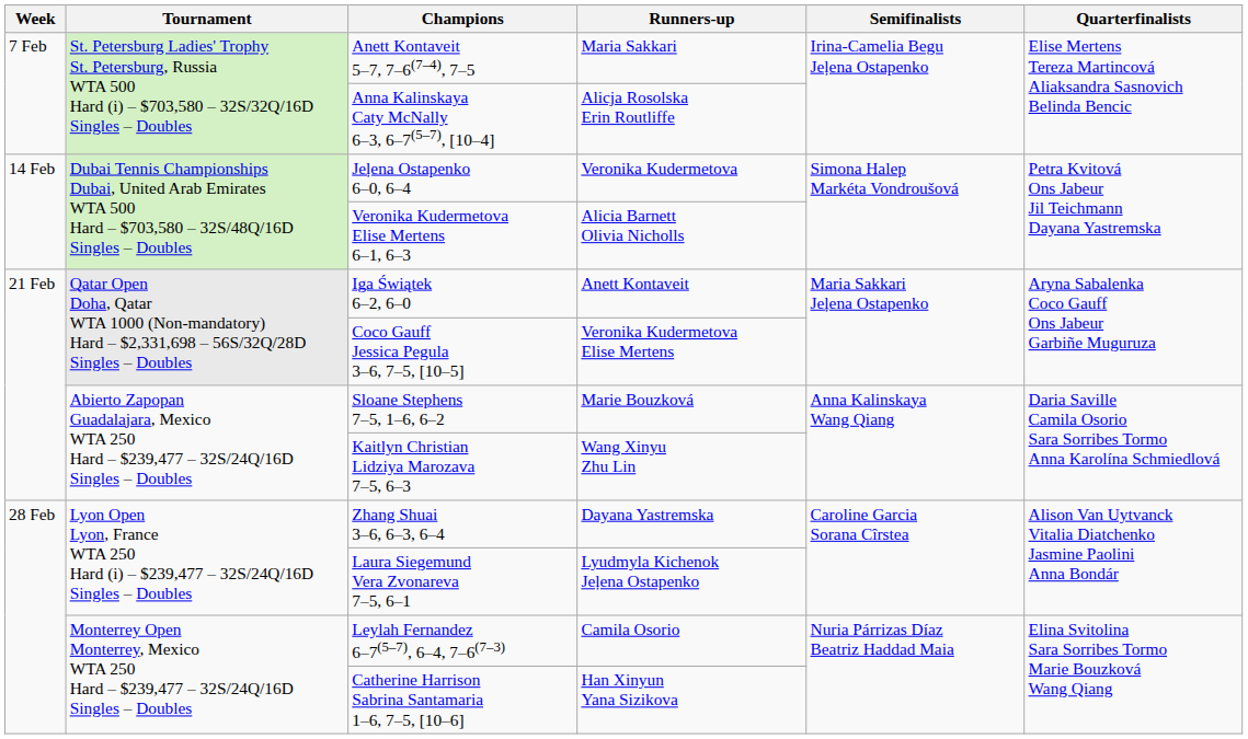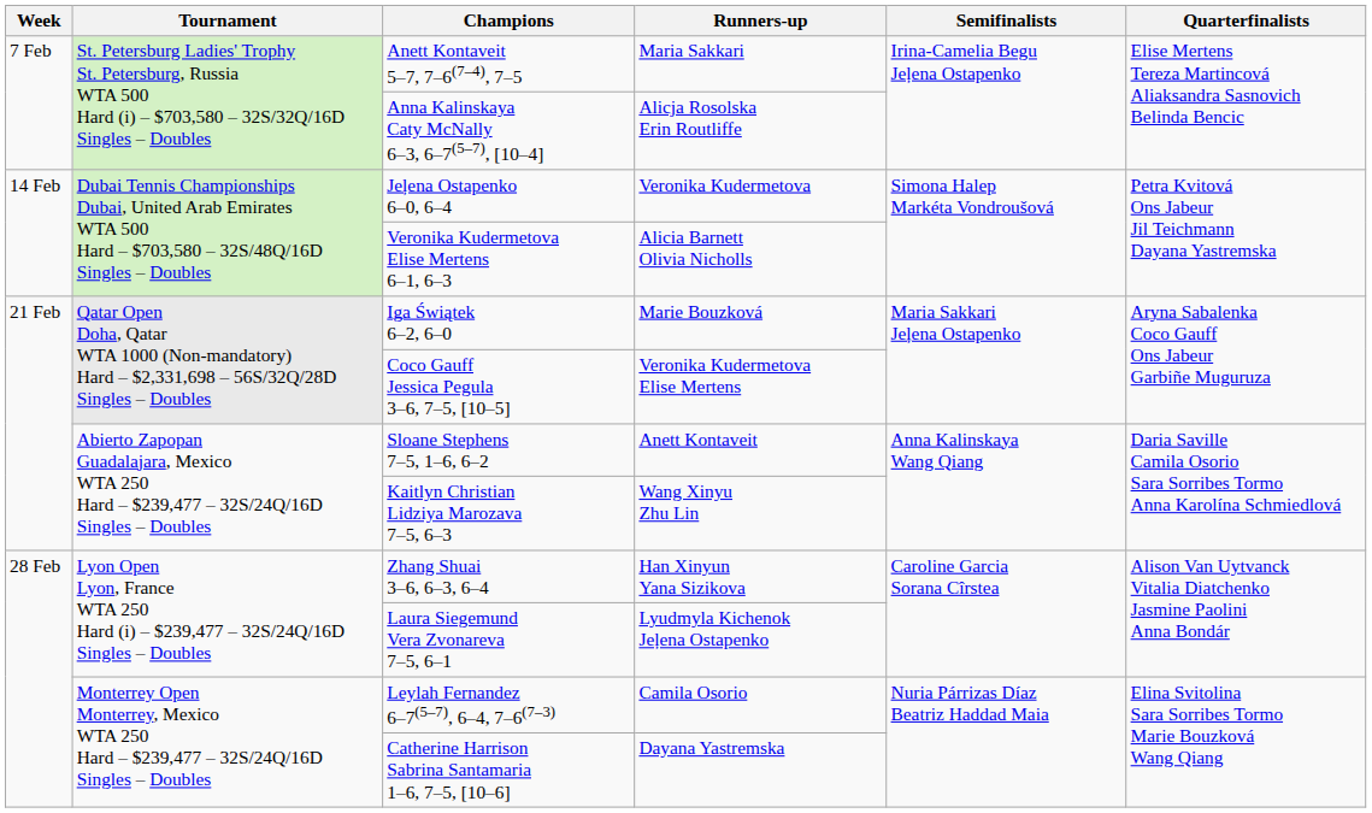 <table class=wikitable style=font-size:95%>
 <tr>
 <th style="width:48px;">Week</th>
 <th style="width:248px;">Tournament</th>
 <th style="width:200px;">Champions</th>
 <th style="width:200px;">Runners-up</th>
 <th style="width:190px;">Semifinalists</th>
 <th style="width:190px;">Quarterfinalists</th>
 </tr>
 <tr style="vertical-align:top">
 <td rowspan=2>7 Feb</td>
 <td style="background:#d4f1c5;" rowspan=2><a href='#'>St. Petersburg Ladies' Trophy</a> <br> <a href='#'>St. Petersburg</a>, Russia <br> WTA 500 <br> Hard (i) – $703,580 – 32S/32Q/16D <br> <a href='#'>Singles</a> – <a href='#'>Doubles</a></td>
 <td> <a href='#'>Anett Kontaveit</a> <br> 5–7, 7–6<sup>(7–4)</sup>, 7–5</td>
 <td> <a href='#'>Maria Sakkari</a></td>
 <td rowspan=2> <a href='#'>Irina-Camelia Begu</a> <br>  <a href='#'>Jeļena Ostapenko</a></td>
 <td rowspan=2> <a href='#'>Elise Mertens</a> <br>  <a href='#'>Tereza Martincová</a> <br>  <a href='#'>Aliaksandra Sasnovich</a> <br>  <a href='#'>Belinda Bencic</a></td>
 </tr>
 <tr style="vertical-align:top">
 <td> <a href='#'>Anna Kalinskaya</a> <br>  <a href='#'>Caty McNally</a> <br> 6–3, 6–7<sup>(5–7)</sup>, [10–4]</td>
 <td> <a href='#'>Alicja Rosolska</a> <br>  <a href='#'>Erin Routliffe</a></td>
 </tr>
 <tr style="vertical-align:top">
 <td rowspan=2>14 Feb</td>
 <td style="background:#d4f1c5;" rowspan=2><a href='#'>Dubai Tennis Championships</a> <br> <a href='#'>Dubai</a>, United Arab Emirates <br> WTA 500 <br> Hard – $703,580 – 32S/48Q/16D <br> <a href='#'>Singles</a> – <a href='#'>Doubles</a></td>
 <td> <a href='#'>Jeļena Ostapenko</a> <br>6–0, 6–4</td>
 <td> <a href='#'>Veronika Kudermetova</a></td>
 <td rowspan=2> <a href='#'>Simona Halep</a> <br>  <a href='#'>Markéta Vondroušová</a></td>
 <td rowspan=2> <a href='#'>Petra Kvitová</a> <br>  <a href='#'>Ons Jabeur</a> <br>  <a href='#'>Jil Teichmann</a> <br>  <a href='#'>Dayana Yastremska</a></td>
 </tr>
 <tr style="vertical-align:top">
 <td> <a href='#'>Veronika Kudermetova</a> <br>  <a href='#'>Elise Mertens</a> <br> 6–1, 6–3</td>
 <td> <a href='#'>Alicia Barnett</a> <br>  <a href='#'>Olivia Nicholls</a></td>
 </tr>
 <tr style="vertical-align:top">
 <td rowspan=4>21 Feb</td>
 <td style="background:#e9e9e9;" rowspan=2><a href='#'>Qatar Open</a> <br> <a href='#'>Doha</a>, Qatar <br> WTA 1000 (Non-mandatory) <br> Hard – $2,331,698 – 56S/32Q/28D <br> <a href='#'>Singles</a> – <a href='#'>Doubles</a></td>
 <td> <a href='#'>Iga Świątek</a> <br> 6–2, 6–0</td>
-<td> <a href='#'>Anett Kontaveit</a></td>
+<td> <a href='#'>Marie Bouzková</a></td>
 <td rowspan=2> <a href='#'>Maria Sakkari</a> <br>  <a href='#'>Jeļena Ostapenko</a></td>
 <td rowspan=2> <a href='#'>Aryna Sabalenka</a> <br>  <a href='#'>Coco Gauff</a> <br>  <a href='#'>Ons Jabeur</a> <br>  <a href='#'>Garbiñe Muguruza</a></td>
 </tr>
 <tr style="vertical-align:top">
 <td> <a href='#'>Coco Gauff</a> <br>  <a href='#'>Jessica Pegula</a> <br> 3–6, 7–5, [10–5]</td>
 <td> <a href='#'>Veronika Kudermetova</a> <br>  <a href='#'>Elise Mertens</a></td>
 </tr>
 <tr style="vertical-align:top">
 <td rowspan=2><a href='#'>Abierto Zapopan</a> <br> <a href='#'>Guadalajara</a>, Mexico <br> WTA 250 <br> Hard – $239,477 – 32S/24Q/16D <br><a href='#'>Singles</a> – <a href='#'>Doubles</a></td>
 <td> <a href='#'>Sloane Stephens</a> <br> 7–5, 1–6, 6–2</td>
-<td> <a href='#'>Marie Bouzková</a></td>
+<td> <a href='#'>Anett Kontaveit</a></td>
 <td rowspan=2> <a href='#'>Anna Kalinskaya</a> <br>   <a href='#'>Wang Qiang</a></td>
 <td rowspan=2> <a href='#'>Daria Saville</a> <br>  <a href='#'>Camila Osorio</a> <br>  <a href='#'>Sara Sorribes Tormo</a> <br>  <a href='#'>Anna Karolína Schmiedlová</a></td>
 </tr>
 <tr style="vertical-align:top">
 <td> <a href='#'>Kaitlyn Christian</a> <br>  <a href='#'>Lidziya Marozava</a> <br> 7–5, 6–3</td>
 <td> <a href='#'>Wang Xinyu</a> <br>  <a href='#'>Zhu Lin</a></td>
 </tr>
 <tr style="vertical-align:top">
 <td rowspan=4>28 Feb</td>
 <td rowspan=2><a href='#'>Lyon Open</a> <br> <a href='#'>Lyon</a>, France <br> WTA 250 <br> Hard (i) – $239,477 – 32S/24Q/16D <br> <a href='#'>Singles</a> – <a href='#'>Doubles</a></td>
 <td> <a href='#'>Zhang Shuai</a> <br> 3–6, 6–3, 6–4</td>
-<td> <a href='#'>Dayana Yastremska</a></td>
+<td> <a href='#'>Han Xinyun</a> <br>  <a href='#'>Yana Sizikova</a></td>
 <td rowspan=2> <a href='#'>Caroline Garcia</a> <br>  <a href='#'>Sorana Cîrstea</a></td>
 <td rowspan=2> <a href='#'>Alison Van Uytvanck</a> <br>  <a href='#'>Vitalia Diatchenko</a> <br>  <a href='#'>Jasmine Paolini</a> <br>  <a href='#'>Anna Bondár</a></td>
 </tr>
 <tr style="vertical-align:top">
 <td> <a href='#'>Laura Siegemund</a> <br>  <a href='#'>Vera Zvonareva</a> <br> 7–5, 6–1</td>
 <td> <a href='#'>Lyudmyla Kichenok</a> <br>  <a href='#'>Jeļena Ostapenko</a></td>
 </tr>
 <tr style="vertical-align:top">
 <td rowspan=2><a href='#'>Monterrey Open</a> <br> <a href='#'>Monterrey</a>, Mexico <br> WTA 250 <br> Hard – $239,477 – 32S/24Q/16D <br> <a href='#'>Singles</a> – <a href='#'>Doubles</a></td>
 <td> <a href='#'>Leylah Fernandez</a> <br> 6–7<sup>(5–7)</sup>, 6–4, 7–6<sup>(7–3)</sup></td>
 <td> <a href='#'>Camila Osorio</a></td>
 <td rowspan=2> <a href='#'>Nuria Párrizas Díaz</a> <br>  <a href='#'>Beatriz Haddad Maia</a></td>
 <td rowspan=2> <a href='#'>Elina Svitolina</a> <br>  <a href='#'>Sara Sorribes Tormo</a> <br>  <a href='#'>Marie Bouzková</a> <br>  <a href='#'>Wang Qiang</a></td>
 </tr>
 <tr style="vertical-align:top">
 <td> <a href='#'>Catherine Harrison</a> <br>  <a href='#'>Sabrina Santamaria</a> <br> 1–6, 7–5, [10–6]</td>
-<td> <a href='#'>Han Xinyun</a> <br>  <a href='#'>Yana Sizikova</a></td>
+<td> <a href='#'>Dayana Yastremska</a></td>
 </tr>
 </table>
